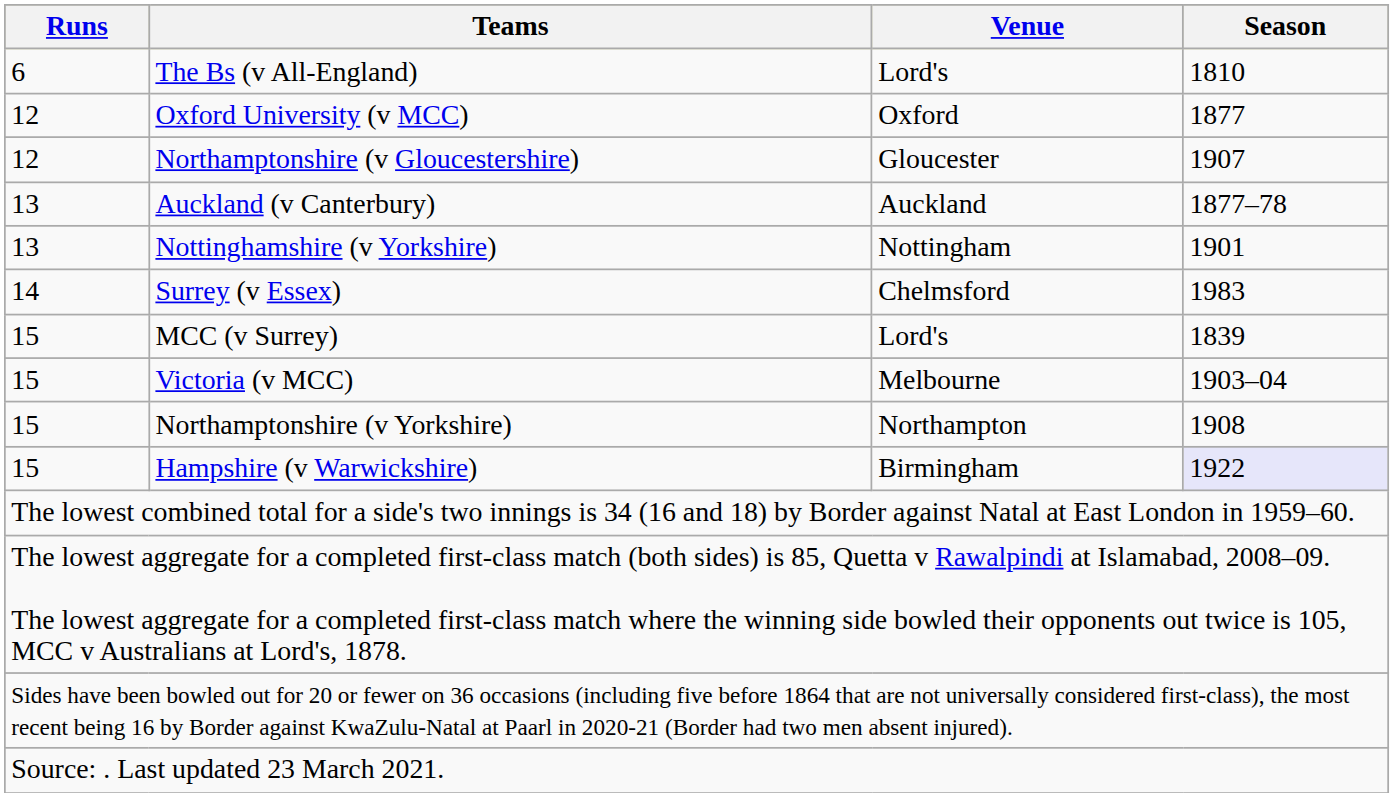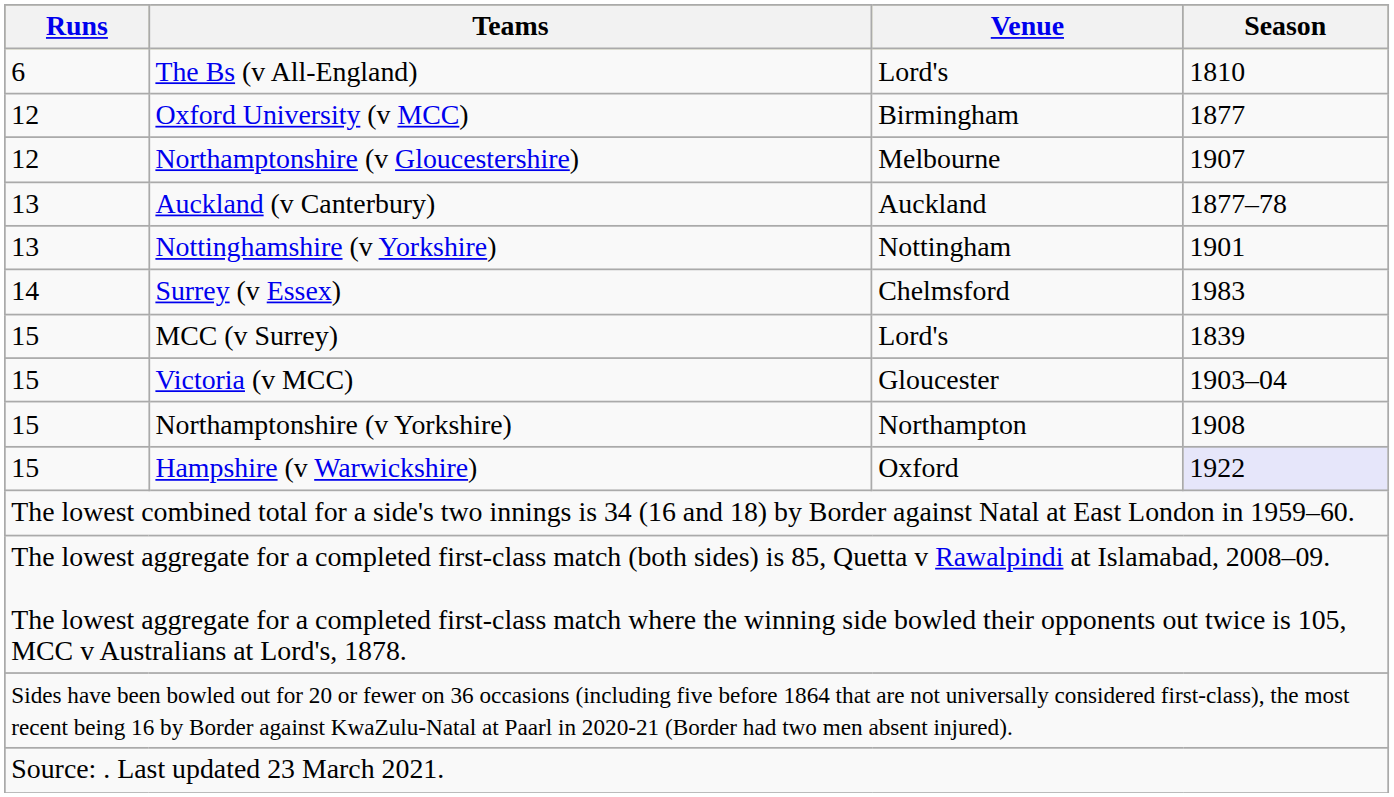 <table class="wikitable" style="width:90%;">
 <tr style="background:#bdb76b;">
 <th><a href='#'>Runs</a></th>
 <th>Teams</th>
 <th><a href='#'>Venue</a></th>
 <th>Season</th>
 </tr>
 <tr>
 <td>6</td>
 <td><a href='#'>The Bs</a> (v All-England)</td>
 <td>Lord's</td>
 <td>1810</td>
 </tr>
 <tr>
 <td>12</td>
 <td><a href='#'>Oxford University</a> (v <a href='#'>MCC</a>)</td>
-<td>Oxford</td>
+<td>Birmingham</td>
 <td>1877</td>
 </tr>
 <tr>
 <td>12</td>
 <td><a href='#'>Northamptonshire</a> (v <a href='#'>Gloucestershire</a>)</td>
-<td>Gloucester</td>
+<td>Melbourne</td>
 <td>1907</td>
 </tr>
 <tr>
 <td>13</td>
 <td><a href='#'>Auckland</a> (v Canterbury)</td>
 <td>Auckland</td>
 <td>1877–78</td>
 </tr>
 <tr>
 <td>13</td>
 <td><a href='#'>Nottinghamshire</a> (v <a href='#'>Yorkshire</a>)</td>
 <td>Nottingham</td>
 <td>1901</td>
 </tr>
 <tr>
 <td>14</td>
 <td><a href='#'>Surrey</a> (v <a href='#'>Essex</a>)</td>
 <td>Chelmsford</td>
 <td>1983</td>
 </tr>
 <tr>
 <td>15</td>
 <td>MCC (v Surrey)</td>
 <td>Lord's</td>
 <td>1839</td>
 </tr>
 <tr>
 <td>15</td>
 <td><a href='#'>Victoria</a> (v MCC)</td>
-<td>Melbourne</td>
+<td>Gloucester</td>
 <td>1903–04</td>
 </tr>
 <tr>
 <td>15</td>
 <td>Northamptonshire (v Yorkshire)</td>
 <td>Northampton</td>
 <td>1908</td>
 </tr>
 <tr>
 <td>15</td>
 <td><a href='#'>Hampshire</a> (v <a href='#'>Warwickshire</a>)</td>
-<td>Birmingham</td>
+<td>Oxford</td>
 <td style="background: lavender;">1922</td>
 </tr>
 <tr>
 <td colspan="4">The lowest combined total for a side's two innings is 34 (16 and 18) by Border against Natal at East London in 1959–60.</td>
 </tr>
 <tr>
 <td colspan="4">The lowest aggregate for a completed first-class match (both sides) is 85, Quetta v <a href='#'>Rawalpindi</a> at Islamabad, 2008–09.<br><br>The lowest aggregate for a completed first-class match where the winning side bowled their opponents out twice is 105, MCC v Australians at Lord's, 1878.</td>
 </tr>
 <tr>
 <td colspan=4><small>Sides have been bowled out for 20 or fewer on 36 occasions (including five before 1864 that are not universally considered first-class), the most recent being 16 by Border against KwaZulu-Natal at Paarl in 2020-21 (Border had two men absent injured).</small></td>
 </tr>
 <tr>
 <td colspan="4">Source: . Last updated 23 March 2021.</td>
 </tr>
 </table>
